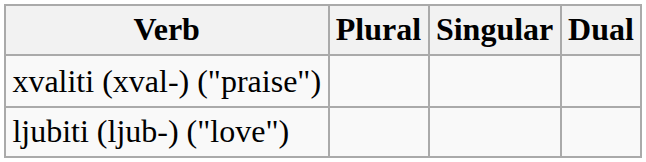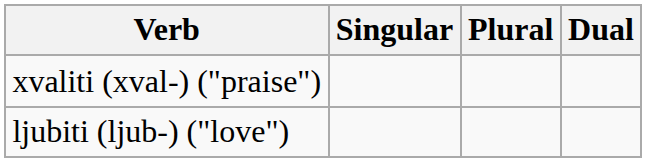 <table class="wikitable">
 <tr>
 <th>Verb</th>
+<th>Singular</th>
 <th>Plural</th>
-<th>Singular</th>
 <th>Dual</th>
 </tr>
 <tr>
 <td>xvaliti (xval-) ("praise")</td>
 <td></td>
 <td></td>
 <td></td>
 </tr>
 <tr>
 <td>ljubiti (ljub-) ("love")</td>
 <td></td>
 <td></td>
 <td></td>
 </tr>
 </table>
